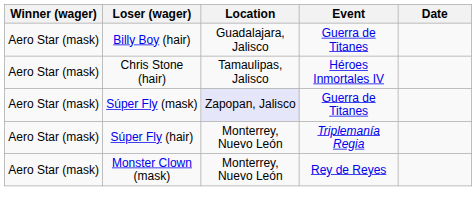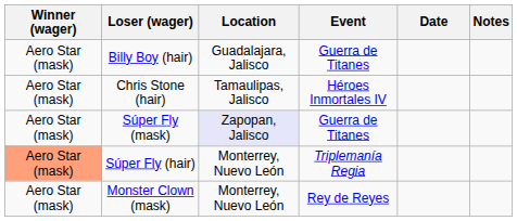 <table class="wikitable sortable" width=100%  style="text-align: center">
 <tr>
 <th width=20% scope="col">Winner (wager)</th>
 <th width=20% scope="col">Loser (wager)</th>
 <th width=20% scope="col">Location</th>
 <th width=20% scope="col">Event</th>
 <th width=15% scope="col">Date</th>
+<th class="unsortable" width=5% scope="col">Notes</th>
 </tr>
 <tr>
 <td>Aero Star (mask)</td>
 <td><a href='#'>Billy Boy</a> (hair)</td>
 <td>Guadalajara, Jalisco</td>
 <td><a href='#'>Guerra de Titanes</a></td>
+<td></td>
 <td></td>
 </tr>
 <tr align="center">
 <td>Aero Star (mask)</td>
 <td>Chris Stone (hair)</td>
 <td>Tamaulipas, Jalisco</td>
 <td><a href='#'>Héroes Inmortales IV</a></td>
 <td></td>
+<td></td>
 </tr>
 <tr align="center">
 <td>Aero Star (mask)</td>
 <td><a href='#'>Súper Fly</a> (mask)</td>
 <td style="background: lavender;">Zapopan, Jalisco</td>
 <td><a href='#'>Guerra de Titanes</a></td>
 <td></td>
+<td></td>
 </tr>
 <tr align="center">
-<td>Aero Star (mask)</td>
+<td style="background: lightsalmon;">Aero Star (mask)</td>
 <td><a href='#'>Súper Fly</a> (hair)</td>
 <td>Monterrey, Nuevo León</td>
 <td><em><a href='#'>Triplemanía Regia</a></em></td>
+<td></td>
 <td></td>
 </tr>
 <tr>
 <td>Aero Star (mask)</td>
 <td><a href='#'>Monster Clown</a> (mask)</td>
 <td>Monterrey, Nuevo León</td>
 <td><a href='#'>Rey de Reyes</a></td>
 <td></td>
+<td></td>
 </tr>
 </table>
